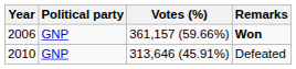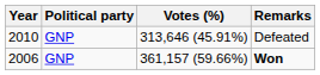 <table class="wikitable">
 <tr>
 <th>Year</th>
 <th>Political party</th>
 <th>Votes (%)</th>
 <th>Remarks</th>
 </tr>
 <tr>
+<td>2010</td>
+<td><a href='#'>GNP</a></td>
+<td>313,646 (45.91%)</td>
+<td>Defeated</td>
+</tr>
+<tr>
 <td>2006</td>
 <td><a href='#'>GNP</a></td>
 <td>361,157 (59.66%)</td>
 <td><strong>Won</strong></td>
 </tr>
-<tr>
-<td>2010</td>
-<td><a href='#'>GNP</a></td>
-<td>313,646 (45.91%)</td>
-<td>Defeated</td>
-</tr>
 </table>
